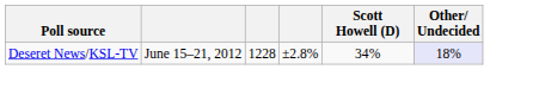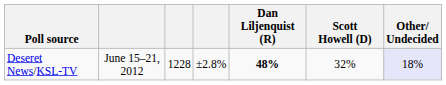 <table class="wikitable" style="text-align:center">
 <tr valign=bottom>
 <th>Poll source</th>
 <th></th>
 <th></th>
 <th></th>
+<th style="width:100px;">Dan<br>Liljenquist (R)</th>
 <th style="width:100px;">Scott<br>Howell (D)</th>
 <th>Other/<br>Undecided</th>
 </tr>
 <tr>
 <td align=left><a href='#'>Deseret News</a>/<a href='#'>KSL-TV</a></td>
 <td>June 15–21, 2012</td>
 <td>1228</td>
 <td>±2.8%</td>
-<td>34%</td>
+<td><strong>48%</strong></td>
+<td>32%</td>
 <td style="background: lavender;">18%</td>
 </tr>
 </table>
